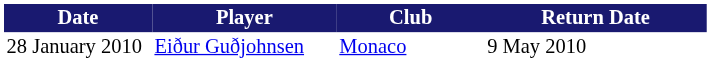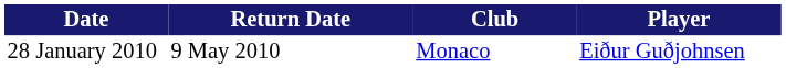 <table border="0" cellspacing="0" cellpadding="2">
 <tr style="background:#191970; color:white;">
 <th width=20%>Date</th>
+<th width=30%>Return Date</th>
+<th width=20%>Club</th>
 <th width=25%>Player</th>
-<th width=20%>Club</th>
-<th width=30%>Return Date</th>
 </tr>
 <tr>
 <td>28 January 2010</td>
+<td>9 May 2010</td>
+<td><a href='#'>Monaco</a></td>
 <td> <a href='#'>Eiður Guðjohnsen</a></td>
-<td><a href='#'>Monaco</a></td>
-<td>9 May 2010</td>
 </tr>
 </table>
